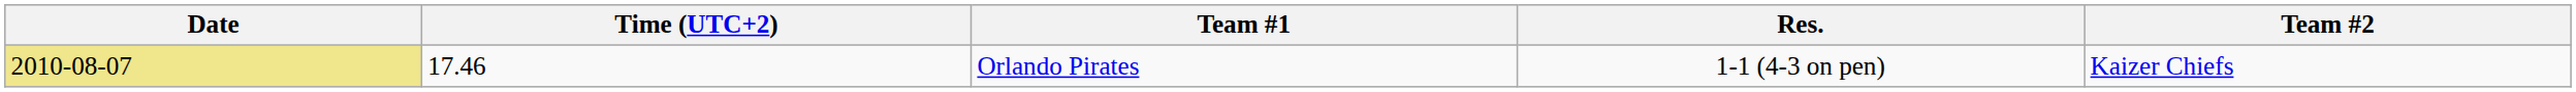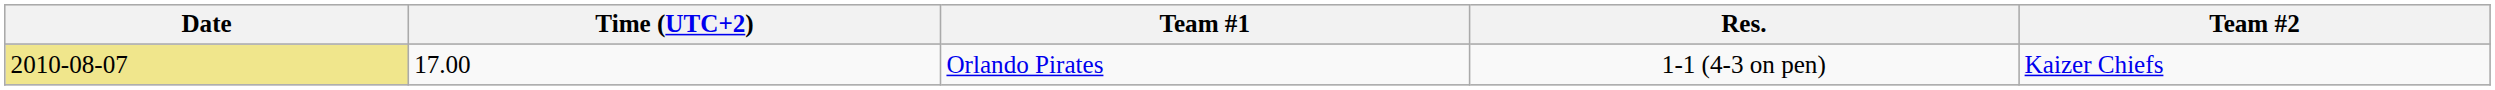 <table class="wikitable" style="text-align: left;" width="100%">
 <tr>
 <th>Date</th>
 <th>Time (<a href='#'>UTC+2</a>)</th>
 <th>Team #1</th>
 <th>Res.</th>
 <th>Team #2</th>
 </tr>
 <tr>
 <td style="background: khaki;">2010-08-07</td>
-<td>17.46</td>
+<td>17.00</td>
 <td><a href='#'>Orlando Pirates</a></td>
 <td style="text-align:center;">1-1 (4-3 on pen)</td>
 <td><a href='#'>Kaizer Chiefs</a></td>
 </tr>
 </table>
